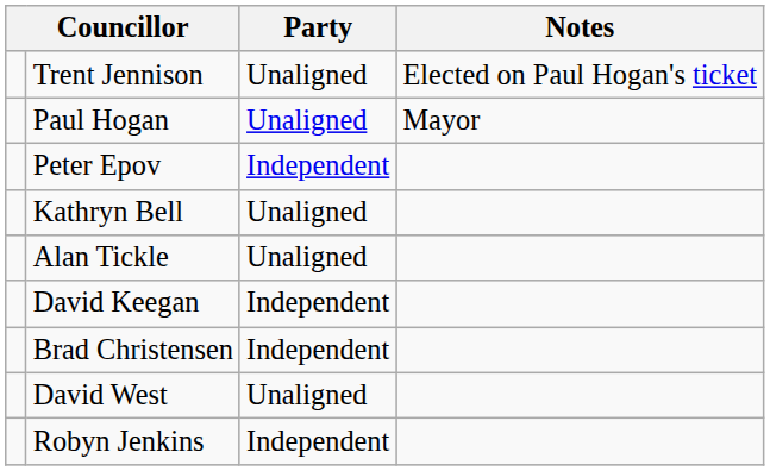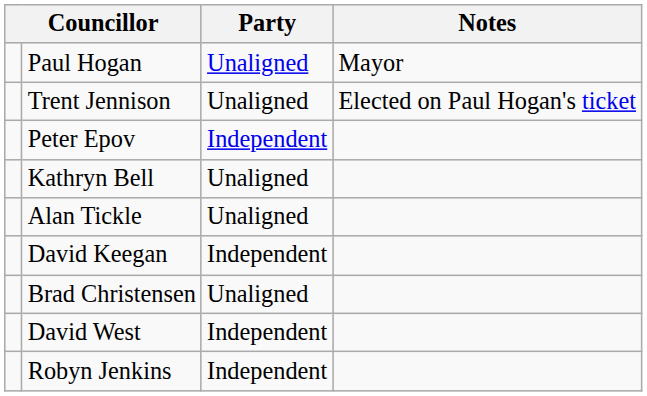 <table class="wikitable">
 <tr>
 <th colspan="2">Councillor</th>
 <th>Party</th>
 <th>Notes</th>
 </tr>
 <tr>
 <td> </td>
+<td>Paul Hogan</td>
+<td><a href='#'>Unaligned</a></td>
+<td>Mayor</td>
+</tr>
+<tr>
+<td> </td>
 <td>Trent Jennison</td>
 <td>Unaligned</td>
 <td>Elected on Paul Hogan's <a href='#'>ticket</a></td>
-</tr>
-<tr>
-<td> </td>
-<td>Paul Hogan</td>
-<td><a href='#'>Unaligned</a></td>
-<td>Mayor</td>
 </tr>
 <tr>
 <td> </td>
 <td>Peter Epov</td>
 <td><a href='#'>Independent</a></td>
 <td></td>
 </tr>
 <tr>
 <td> </td>
 <td>Kathryn Bell</td>
 <td>Unaligned</td>
 <td></td>
 </tr>
 <tr>
 <td> </td>
 <td>Alan Tickle</td>
 <td>Unaligned</td>
 <td></td>
 </tr>
 <tr>
 <td> </td>
 <td>David Keegan</td>
 <td>Independent</td>
 <td></td>
 </tr>
 <tr>
 <td> </td>
 <td>Brad Christensen</td>
-<td>Independent</td>
+<td>Unaligned</td>
 <td></td>
 </tr>
 <tr>
 <td> </td>
 <td>David West</td>
-<td>Unaligned</td>
+<td>Independent</td>
 <td></td>
 </tr>
 <tr>
 <td> </td>
 <td>Robyn Jenkins</td>
 <td>Independent</td>
 <td></td>
 </tr>
 </table>
